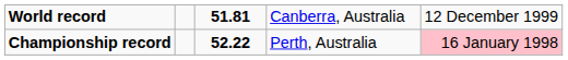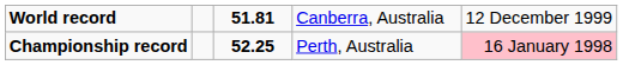 <table class="wikitable">
 <tr>
 <td><strong>World record</strong></td>
 <td style="padding-right:1em"></td>
 <td style="text-align:center;padding-left:1em; padding-right:1em;"><strong>51.81</strong></td>
 <td style="padding-right:1em"><a href='#'>Canberra</a>, Australia</td>
 <td align=right>12 December 1999</td>
 </tr>
 <tr>
 <td><strong>Championship record</strong></td>
 <td style="padding-right:1em"></td>
-<td style="text-align:center;padding-left:1em; padding-right:1em;"><strong>52.22</strong></td>
+<td style="text-align:center;padding-left:1em; padding-right:1em;"><strong>52.25</strong></td>
 <td style="padding-right:1em"><a href='#'>Perth</a>, Australia</td>
 <td align=right style="background: pink;">16 January 1998</td>
 </tr>
 </table>
